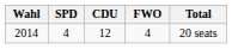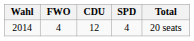 <table class="wikitable" width="300">
 <tr bgcolor="#eeeeee" align="center">
 <th>Wahl</th>
+<th Wählergruppe>FWO</th>
+<th>CDU</th>
 <th>SPD</th>
-<th>CDU</th>
-<th Wählergruppe>FWO</th>
 <th>Total</th>
 </tr>
 <tr align="center">
 <td>2014</td>
 <td>4</td>
 <td>12</td>
 <td>4</td>
 <td>20 seats</td>
 </tr>
 </table>
